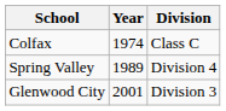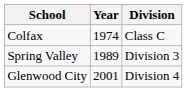 <table class="wikitable">
 <tr>
 <th>School</th>
 <th>Year</th>
 <th>Division</th>
 </tr>
 <tr>
 <td>Colfax</td>
 <td>1974</td>
 <td>Class C</td>
 </tr>
 <tr>
 <td>Spring Valley</td>
 <td>1989</td>
-<td>Division 4</td>
+<td>Division 3</td>
 </tr>
 <tr>
 <td>Glenwood City</td>
 <td>2001</td>
-<td>Division 3</td>
+<td>Division 4</td>
 </tr>
 </table>
